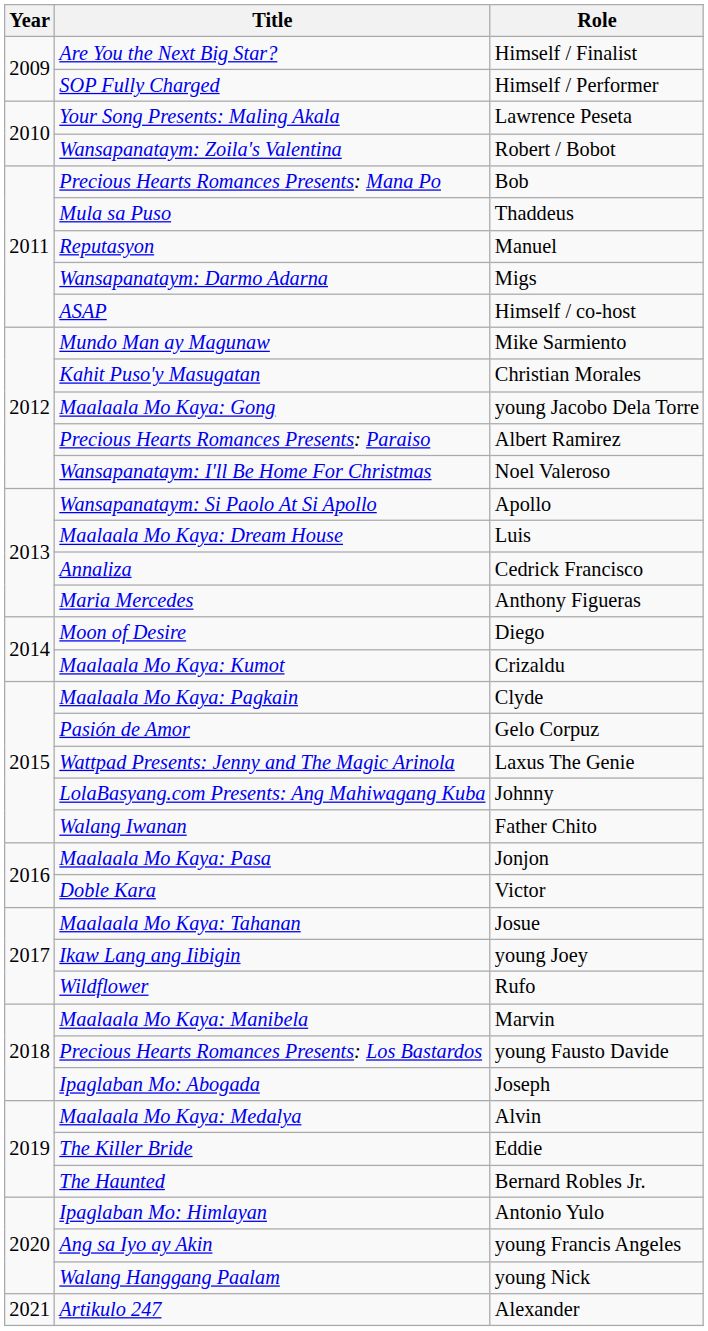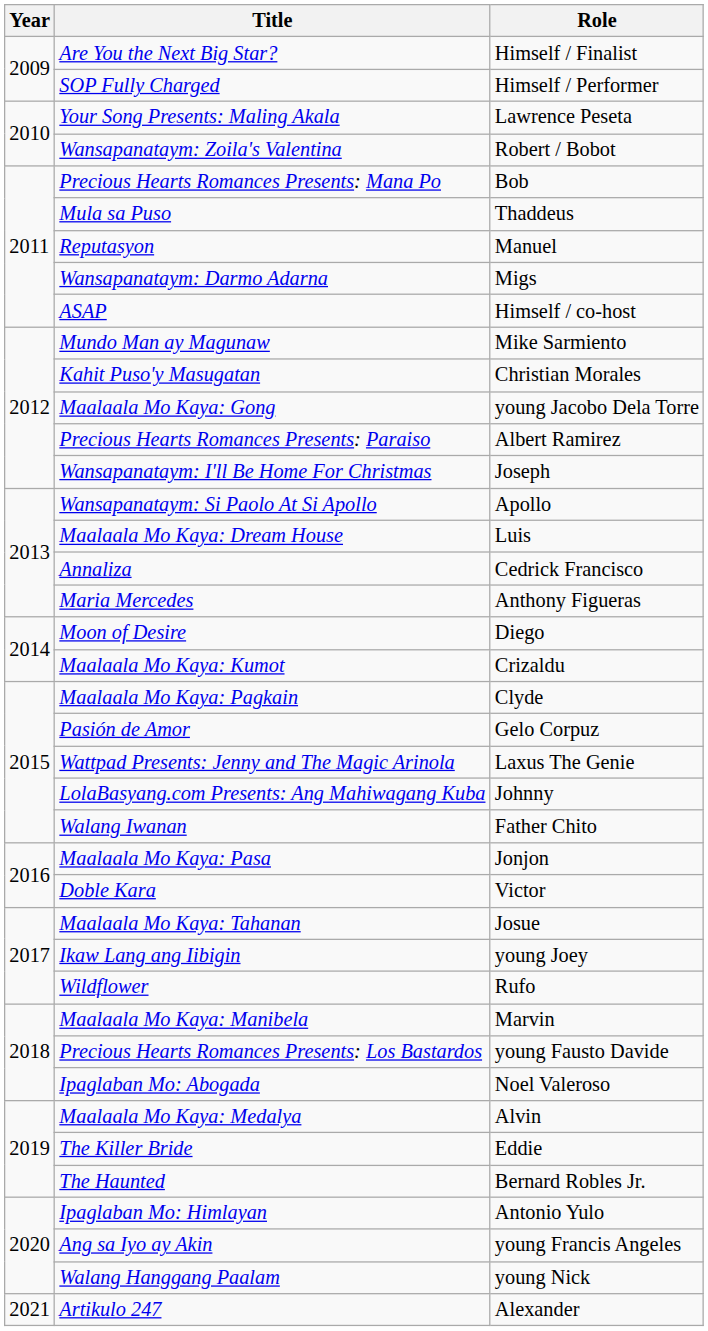 <table class="wikitable">
 <tr>
 <th>Year</th>
 <th>Title</th>
 <th>Role</th>
 </tr>
 <tr>
 <td rowspan="2">2009</td>
 <td><em><a href='#'>Are You the Next Big Star?</a></em></td>
 <td>Himself / Finalist</td>
 </tr>
 <tr>
 <td><em><a href='#'>SOP Fully Charged</a></em></td>
 <td>Himself / Performer</td>
 </tr>
 <tr>
 <td rowspan="2">2010</td>
 <td><em><a href='#'>Your Song Presents: Maling Akala</a></em></td>
 <td>Lawrence Peseta</td>
 </tr>
 <tr>
 <td><em><a href='#'> Wansapanataym: Zoila's Valentina</a></em></td>
 <td>Robert / Bobot</td>
 </tr>
 <tr>
 <td rowspan="5">2011</td>
 <td><em><a href='#'>Precious Hearts Romances Presents</a>: <a href='#'>Mana Po</a></em></td>
 <td>Bob</td>
 </tr>
 <tr>
 <td><em><a href='#'>Mula sa Puso</a></em></td>
 <td>Thaddeus</td>
 </tr>
 <tr>
 <td><em><a href='#'>Reputasyon</a></em></td>
 <td>Manuel</td>
 </tr>
 <tr>
 <td><em><a href='#'> Wansapanataym: Darmo Adarna</a></em></td>
 <td>Migs</td>
 </tr>
 <tr>
 <td><em><a href='#'>ASAP</a></em></td>
 <td>Himself / co-host</td>
 </tr>
 <tr>
 <td rowspan="5">2012</td>
 <td><em><a href='#'>Mundo Man ay Magunaw</a></em></td>
 <td>Mike Sarmiento</td>
 </tr>
 <tr>
 <td><em><a href='#'>Kahit Puso'y Masugatan</a></em></td>
 <td>Christian Morales</td>
 </tr>
 <tr>
 <td><em><a href='#'>Maalaala Mo Kaya: Gong</a></em></td>
 <td>young Jacobo Dela Torre</td>
 </tr>
 <tr>
 <td><em><a href='#'>Precious Hearts Romances Presents</a>: <a href='#'>Paraiso</a></em></td>
 <td>Albert Ramirez</td>
 </tr>
 <tr>
 <td><em><a href='#'>Wansapanataym: I'll Be Home For Christmas</a></em></td>
-<td>Noel Valeroso</td>
+<td>Joseph</td>
 </tr>
 <tr>
 <td rowspan="4">2013</td>
 <td><em><a href='#'>Wansapanataym: Si Paolo At Si Apollo</a></em></td>
 <td>Apollo</td>
 </tr>
 <tr>
 <td><em><a href='#'>Maalaala Mo Kaya: Dream House</a></em></td>
 <td>Luis</td>
 </tr>
 <tr>
 <td><em><a href='#'>Annaliza</a></em></td>
 <td>Cedrick Francisco</td>
 </tr>
 <tr>
 <td><em><a href='#'>Maria Mercedes</a></em></td>
 <td>Anthony Figueras</td>
 </tr>
 <tr>
 <td rowspan=2>2014</td>
 <td><em><a href='#'>Moon of Desire</a></em></td>
 <td>Diego</td>
 </tr>
 <tr>
 <td><em><a href='#'>Maalaala Mo Kaya: Kumot</a></em></td>
 <td>Crizaldu</td>
 </tr>
 <tr>
 <td rowspan=5>2015</td>
 <td><em><a href='#'>Maalaala Mo Kaya: Pagkain</a></em></td>
 <td>Clyde</td>
 </tr>
 <tr>
 <td><em><a href='#'>Pasión de Amor</a></em></td>
 <td>Gelo Corpuz</td>
 </tr>
 <tr>
 <td><em><a href='#'> Wattpad Presents: Jenny and The Magic Arinola</a></em></td>
 <td>Laxus The Genie</td>
 </tr>
 <tr>
 <td><em><a href='#'>LolaBasyang.com Presents: Ang Mahiwagang Kuba</a></em></td>
 <td>Johnny</td>
 </tr>
 <tr>
 <td><em><a href='#'>Walang Iwanan</a></em></td>
 <td>Father Chito</td>
 </tr>
 <tr>
 <td rowspan=2>2016</td>
 <td><em><a href='#'>Maalaala Mo Kaya: Pasa</a></em></td>
 <td>Jonjon</td>
 </tr>
 <tr>
 <td><em><a href='#'>Doble Kara</a></em></td>
 <td>Victor</td>
 </tr>
 <tr>
 <td rowspan=3>2017</td>
 <td><em><a href='#'>Maalaala Mo Kaya: Tahanan</a></em></td>
 <td>Josue</td>
 </tr>
 <tr>
 <td><em><a href='#'>Ikaw Lang ang Iibigin</a></em></td>
 <td>young Joey</td>
 </tr>
 <tr>
 <td><em><a href='#'>Wildflower</a></em></td>
 <td>Rufo</td>
 </tr>
 <tr>
 <td rowspan=3>2018</td>
 <td><em><a href='#'>Maalaala Mo Kaya: Manibela</a></em></td>
 <td>Marvin</td>
 </tr>
 <tr>
 <td><em><a href='#'>Precious Hearts Romances Presents</a>: <a href='#'>Los Bastardos</a></em></td>
 <td>young Fausto Davide</td>
 </tr>
 <tr>
 <td><em><a href='#'>Ipaglaban Mo: Abogada</a></em></td>
-<td>Joseph</td>
+<td>Noel Valeroso</td>
 </tr>
 <tr>
 <td rowspan=3>2019</td>
 <td><em><a href='#'>Maalaala Mo Kaya: Medalya</a></em></td>
 <td>Alvin</td>
 </tr>
 <tr>
 <td><em><a href='#'>The Killer Bride</a></em></td>
 <td>Eddie</td>
 </tr>
 <tr>
 <td><em><a href='#'>The Haunted</a></em></td>
 <td>Bernard Robles Jr.</td>
 </tr>
 <tr>
 <td rowspan=3>2020</td>
 <td><em><a href='#'>Ipaglaban Mo: Himlayan</a></em></td>
 <td>Antonio Yulo</td>
 </tr>
 <tr>
 <td><em><a href='#'>Ang sa Iyo ay Akin</a></em></td>
 <td>young Francis Angeles</td>
 </tr>
 <tr>
 <td><em><a href='#'>Walang Hanggang Paalam</a></em></td>
 <td>young Nick</td>
 </tr>
 <tr>
 <td rowspan=2>2021</td>
 <td><em><a href='#'>Artikulo 247</a></em></td>
 <td>Alexander</td>
 </tr>
 </table>
